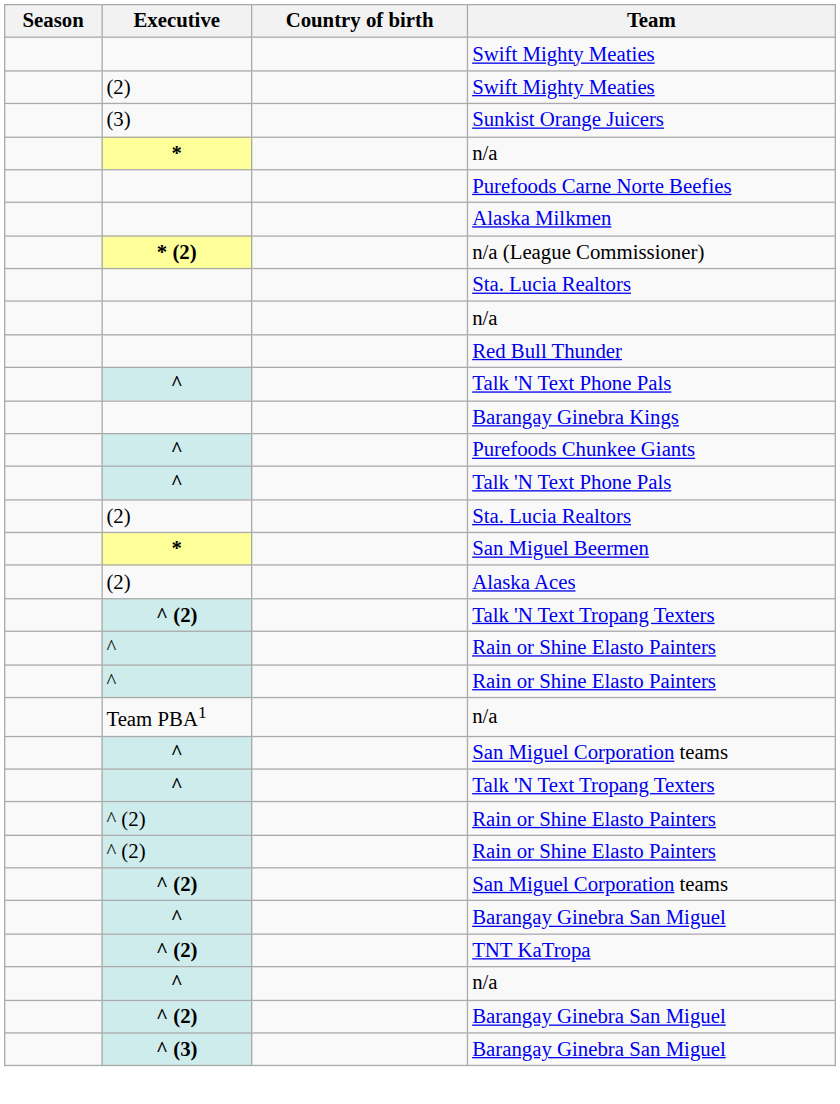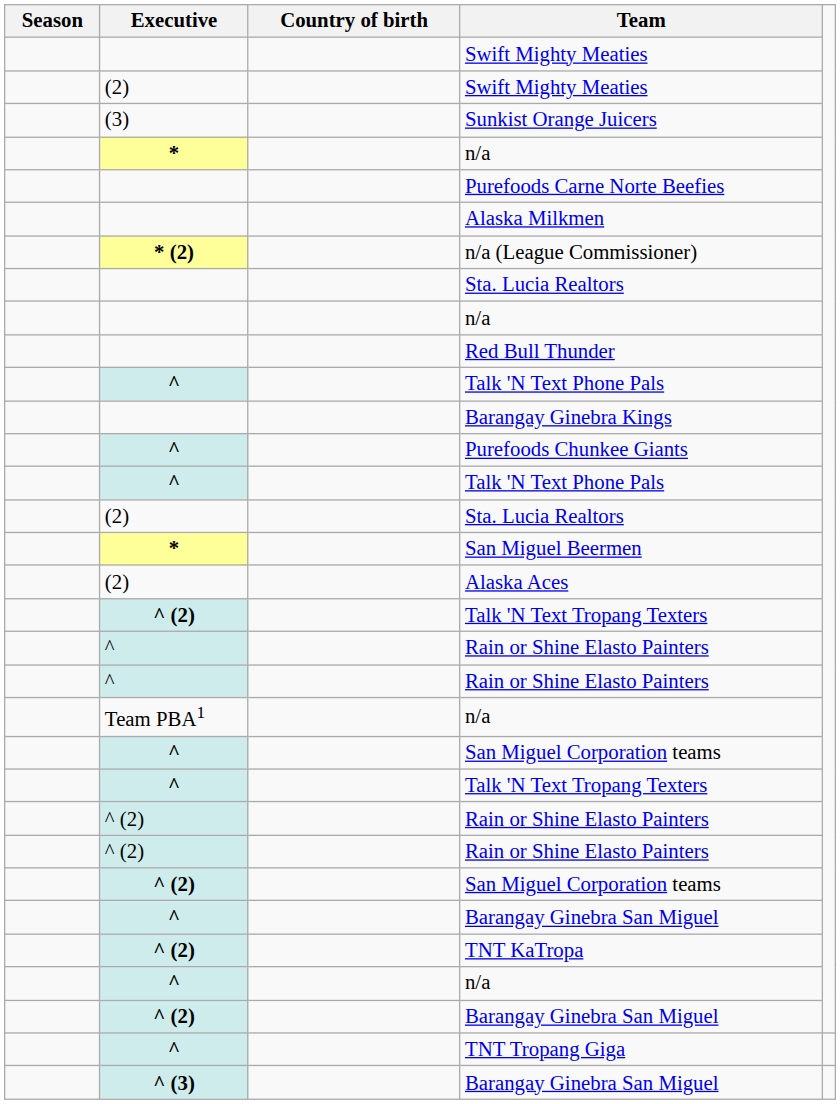 <table class="wikitable plainrowheaders sortable" summary="Season (sortable), Executive (sortable), Nationality (sortable), Team (sortable)" width=640px>
 <tr>
 <th scope="col">Season</th>
 <th scope="col">Executive</th>
 <th scope="col">Country of birth</th>
 <th scope="col">Team</th>
 </tr>
 <tr>
 <td></td>
 <td></td>
 <td></td>
 <td><a href='#'>Swift Mighty Meaties</a></td>
 </tr>
 <tr>
 <td></td>
 <td> (2)</td>
 <td></td>
 <td><a href='#'>Swift Mighty Meaties</a></td>
 </tr>
 <tr>
 <td></td>
 <td> (3)</td>
 <td></td>
 <td><a href='#'>Sunkist Orange Juicers</a></td>
 </tr>
 <tr>
 <td></td>
 <th scope="row" style="background-color:#FFFF99">*</th>
 <td></td>
 <td>n/a</td>
 </tr>
 <tr>
 <td></td>
 <td></td>
 <td></td>
 <td><a href='#'>Purefoods Carne Norte Beefies</a></td>
 </tr>
 <tr>
 <td></td>
 <td></td>
 <td></td>
 <td><a href='#'>Alaska Milkmen</a></td>
 </tr>
 <tr>
 <td></td>
 <th scope="row" style="background-color:#FFFF99">* (2)</th>
 <td></td>
 <td>n/a (League Commissioner)</td>
 </tr>
 <tr>
 <td></td>
 <td></td>
 <td></td>
 <td><a href='#'>Sta. Lucia Realtors</a></td>
 </tr>
 <tr>
 <td></td>
 <td></td>
 <td></td>
 <td>n/a</td>
 </tr>
 <tr>
 <td></td>
 <td></td>
 <td></td>
 <td><a href='#'>Red Bull Thunder</a></td>
 </tr>
 <tr>
 <td></td>
 <th scope="row" style="background-color:#CFECEC">^</th>
 <td></td>
 <td><a href='#'>Talk 'N Text Phone Pals</a></td>
 </tr>
 <tr>
 <td></td>
 <td></td>
 <td></td>
 <td><a href='#'>Barangay Ginebra Kings</a></td>
 </tr>
 <tr>
 <td></td>
 <th scope="row" style="background-color:#CFECEC">^</th>
 <td></td>
 <td><a href='#'>Purefoods Chunkee Giants</a></td>
 </tr>
 <tr>
 <td></td>
 <th scope="row" style="background-color:#CFECEC">^</th>
 <td></td>
 <td><a href='#'>Talk 'N Text Phone Pals</a></td>
 </tr>
 <tr>
 <td></td>
 <td> (2)</td>
 <td></td>
 <td><a href='#'>Sta. Lucia Realtors</a></td>
 </tr>
 <tr>
 <td></td>
 <th scope="row" style="background-color:#FFFF99">*</th>
 <td></td>
 <td><a href='#'>San Miguel Beermen</a></td>
 </tr>
 <tr>
 <td></td>
 <td> (2)</td>
 <td></td>
 <td><a href='#'>Alaska Aces</a></td>
 </tr>
 <tr>
 <td></td>
 <th scope="row" style="background-color:#CFECEC">^ (2)</th>
 <td></td>
 <td><a href='#'>Talk 'N Text Tropang Texters</a></td>
 </tr>
 <tr>
 <td></td>
 <td !scope="row" style="background-color:#CFECEC">^</td>
 <td></td>
 <td><a href='#'>Rain or Shine Elasto Painters</a></td>
 </tr>
 <tr>
 <td></td>
 <td !scope="row" style="background-color:#CFECEC">^</td>
 <td></td>
 <td><a href='#'>Rain or Shine Elasto Painters</a></td>
 </tr>
 <tr>
 <td></td>
 <td>Team PBA<sup>1</sup></td>
 <td></td>
 <td>n/a</td>
 </tr>
 <tr>
 <td></td>
 <th scope="row" style="background-color:#CFECEC">^</th>
 <td></td>
 <td><a href='#'>San Miguel Corporation</a> teams</td>
 </tr>
 <tr>
 <td></td>
 <th scope="row" style="background-color:#CFECEC">^</th>
 <td></td>
 <td><a href='#'>Talk 'N Text Tropang Texters</a></td>
 </tr>
 <tr>
 <td></td>
 <td !scope="row" style="background-color:#CFECEC">^ (2)</td>
 <td></td>
 <td><a href='#'>Rain or Shine Elasto Painters</a></td>
 </tr>
 <tr>
 <td></td>
 <td !scope="row" style="background-color:#CFECEC">^ (2)</td>
 <td></td>
 <td><a href='#'>Rain or Shine Elasto Painters</a></td>
 </tr>
 <tr>
 <td></td>
 <th scope="row" style="background-color:#CFECEC">^ (2)</th>
 <td></td>
 <td><a href='#'>San Miguel Corporation</a> teams</td>
 </tr>
 <tr>
 <td></td>
 <th scope="row" style="background-color:#CFECEC">^</th>
 <td></td>
 <td><a href='#'>Barangay Ginebra San Miguel</a></td>
 </tr>
 <tr>
 <td></td>
 <th scope="row" style="background-color:#CFECEC">^ (2)</th>
 <td></td>
 <td><a href='#'>TNT KaTropa</a></td>
 </tr>
 <tr>
 <td></td>
 <th scope="row" style="background-color:#CFECEC">^</th>
 <td></td>
 <td>n/a</td>
 </tr>
 <tr>
 <td></td>
 <th scope="row" style="background-color:#CFECEC">^ (2)</th>
 <td></td>
 <td><a href='#'>Barangay Ginebra San Miguel</a></td>
 </tr>
 <tr>
 <td></td>
+<th scope="row" style="background-color:#CFECEC">^</th>
+<td></td>
+<td><a href='#'>TNT Tropang Giga</a></td>
+<td></td>
+</tr>
+<tr>
+<td></td>
 <th scope="row" style="background-color:#CFECEC">^ (3)</th>
 <td></td>
 <td><a href='#'>Barangay Ginebra San Miguel</a></td>
 </tr>
 </table>
